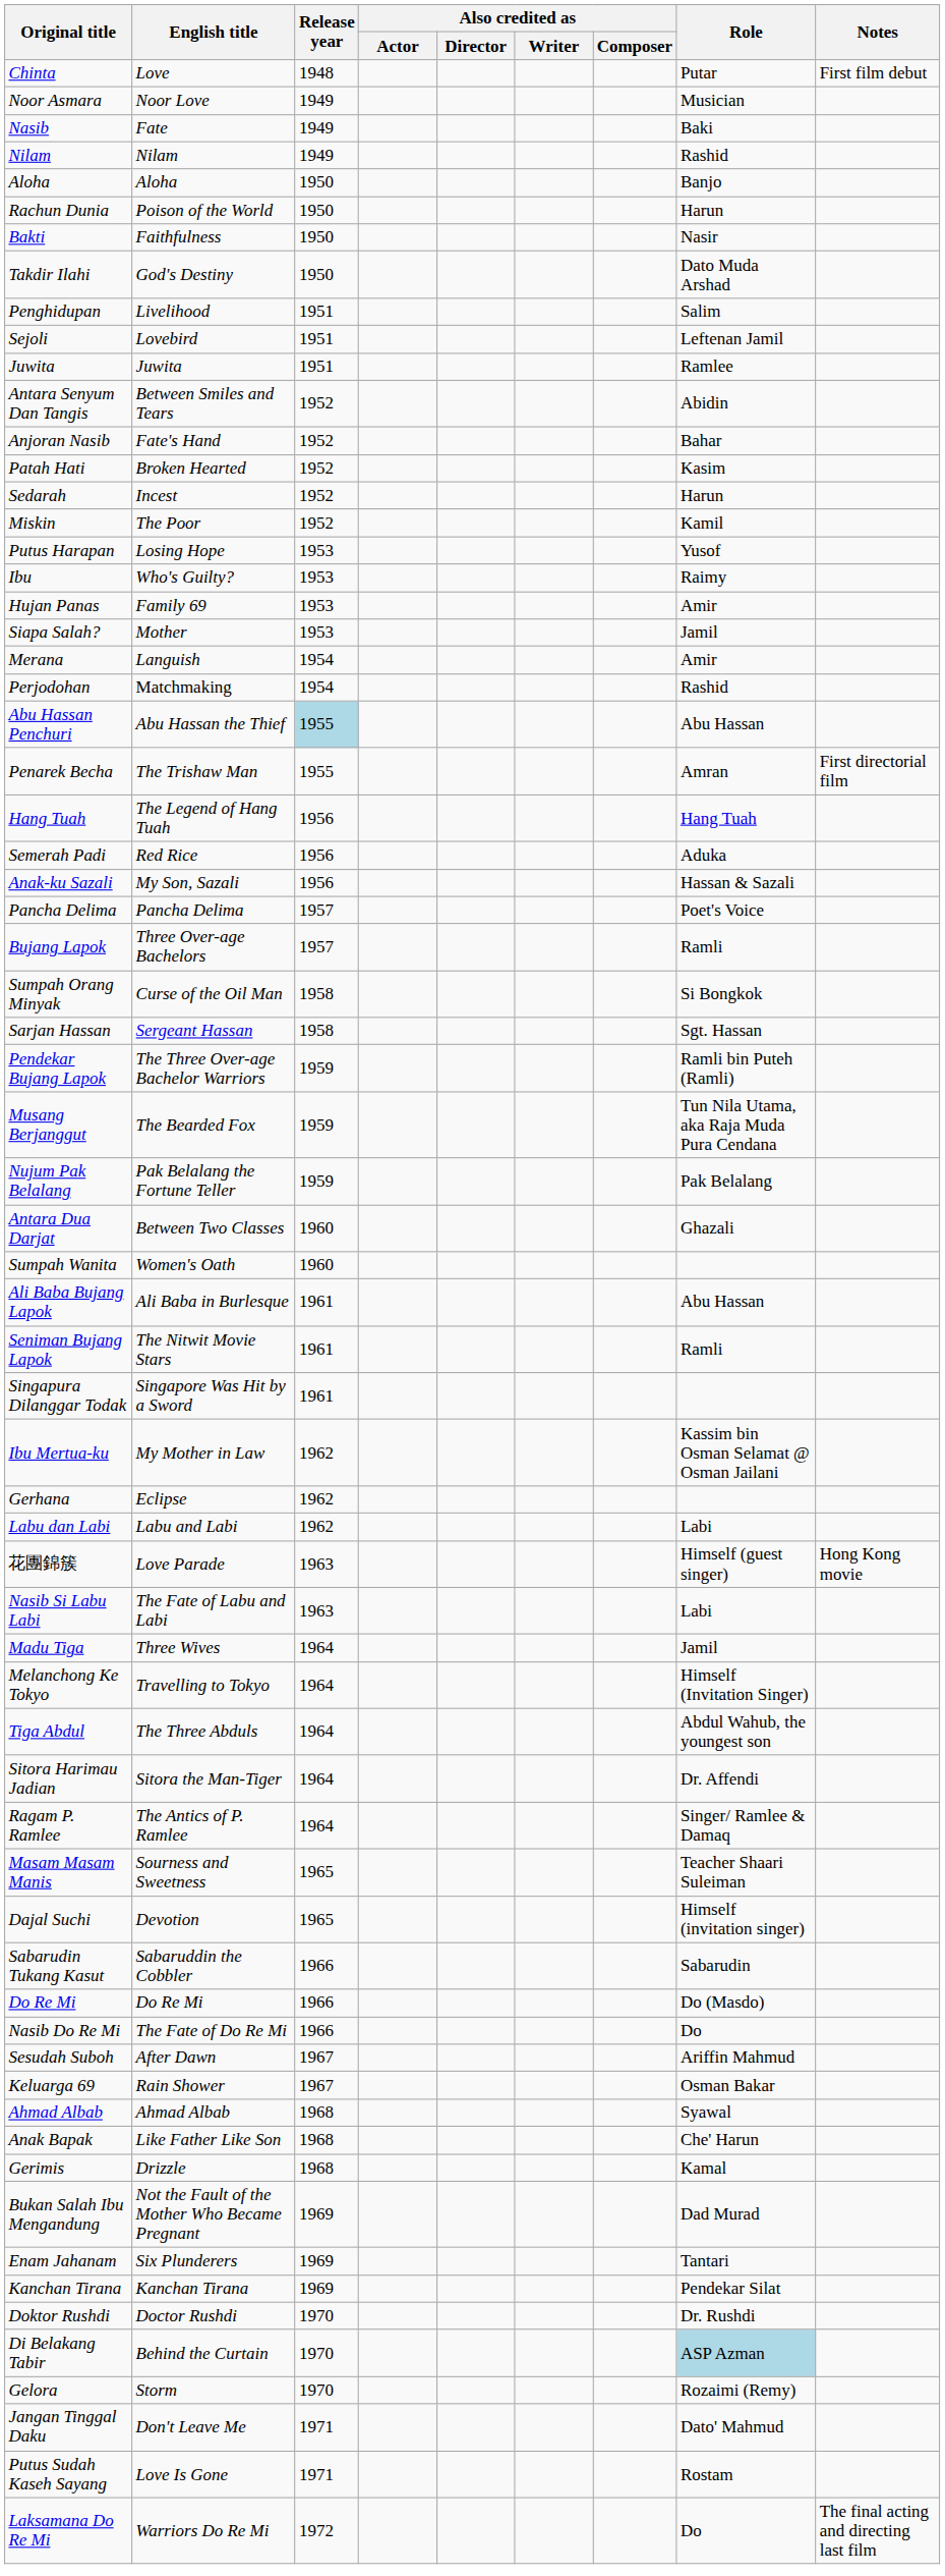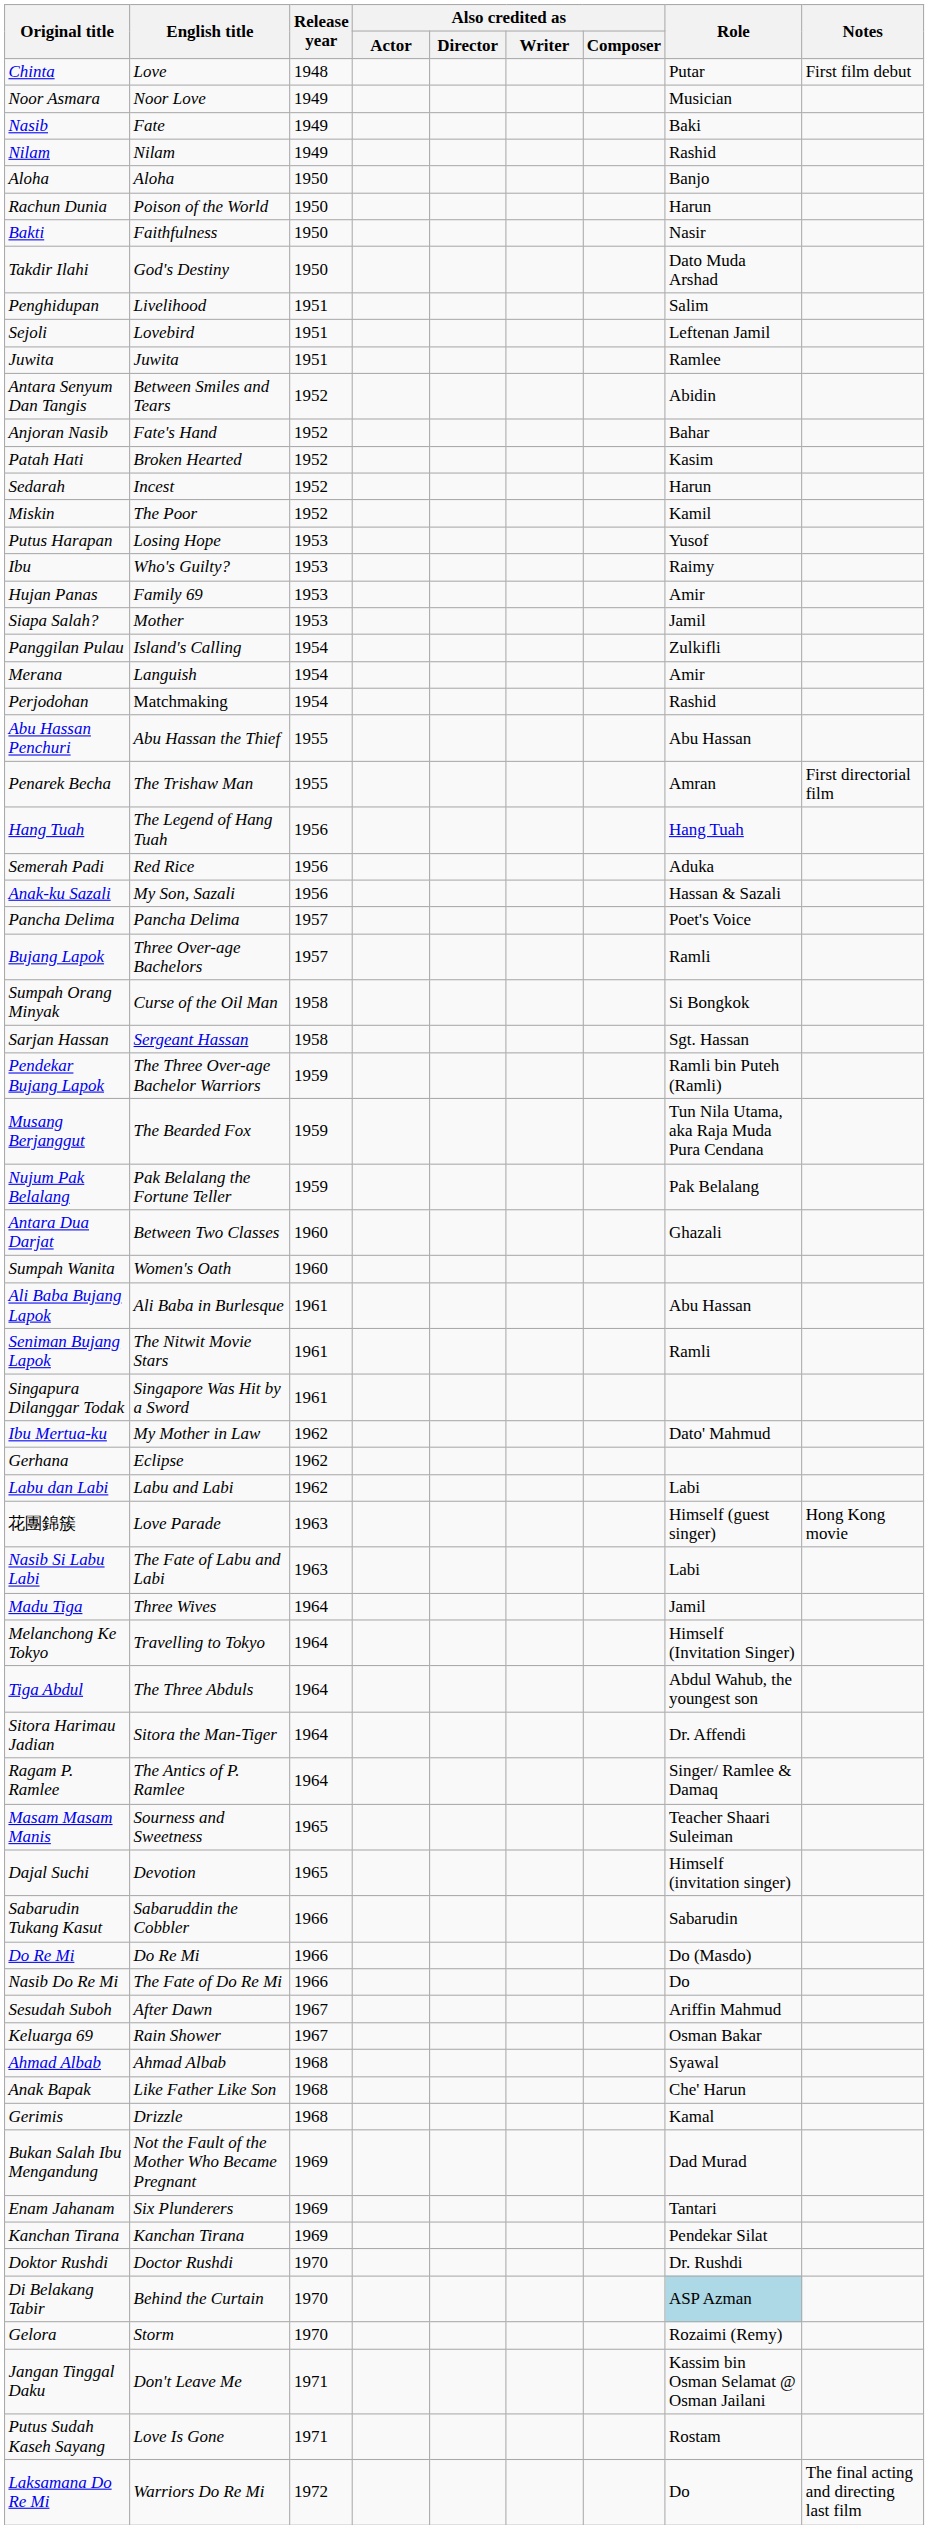 <table class="wikitable sortable">
 <tr>
 <th rowspan=2>Original title</th>
 <th rowspan=2>English title</th>
 <th rowspan=2>Release<br>year</th>
 <th colspan=4>Also credited as</th>
 <th rowspan=2>Role</th>
 <th rowspan=2>Notes</th>
 </tr>
 <tr>
 <th width=65>Actor</th>
 <th width=65>Director</th>
 <th width=65>Writer</th>
 <th width=65>Composer</th>
 </tr>
 <tr>
 <td><em><a href='#'>Chinta</a></em></td>
 <td><em>Love</em></td>
 <td>1948</td>
 <td></td>
 <td></td>
 <td></td>
 <td></td>
 <td>Putar</td>
 <td>First film debut</td>
 </tr>
 <tr>
 <td><em>Noor Asmara</em></td>
 <td><em>Noor Love</em></td>
 <td>1949</td>
 <td></td>
 <td></td>
 <td></td>
 <td></td>
 <td>Musician</td>
 <td></td>
 </tr>
 <tr>
 <td><em><a href='#'>Nasib</a></em></td>
 <td><em>Fate</em></td>
 <td>1949</td>
 <td></td>
 <td></td>
 <td></td>
 <td></td>
 <td>Baki</td>
 <td></td>
 </tr>
 <tr>
 <td><em><a href='#'>Nilam</a></em></td>
 <td><em>Nilam</em></td>
 <td>1949</td>
 <td></td>
 <td></td>
 <td></td>
 <td></td>
 <td>Rashid</td>
 <td></td>
 </tr>
 <tr>
 <td><em>Aloha</em></td>
 <td><em>Aloha</em></td>
 <td>1950</td>
 <td></td>
 <td></td>
 <td></td>
 <td></td>
 <td>Banjo</td>
 <td></td>
 </tr>
 <tr>
 <td><em>Rachun Dunia</em></td>
 <td><em>Poison of the World</em></td>
 <td>1950</td>
 <td></td>
 <td></td>
 <td></td>
 <td></td>
 <td>Harun</td>
 <td></td>
 </tr>
 <tr>
 <td><em><a href='#'>Bakti</a></em></td>
 <td><em>Faithfulness</em></td>
 <td>1950</td>
 <td></td>
 <td></td>
 <td></td>
 <td></td>
 <td>Nasir</td>
 <td></td>
 </tr>
 <tr>
 <td><em>Takdir Ilahi</em></td>
 <td><em>God's Destiny</em></td>
 <td>1950</td>
 <td></td>
 <td></td>
 <td></td>
 <td></td>
 <td>Dato Muda Arshad</td>
 <td></td>
 </tr>
 <tr>
 <td><em>Penghidupan</em></td>
 <td><em>Livelihood</em></td>
 <td>1951</td>
 <td></td>
 <td></td>
 <td></td>
 <td></td>
 <td>Salim</td>
 <td></td>
 </tr>
 <tr>
 <td><em>Sejoli</em></td>
 <td><em>Lovebird</em></td>
 <td>1951</td>
 <td></td>
 <td></td>
 <td></td>
 <td></td>
 <td>Leftenan Jamil</td>
 <td></td>
 </tr>
 <tr>
 <td><em>Juwita</em></td>
 <td><em>Juwita</em></td>
 <td>1951</td>
 <td></td>
 <td></td>
 <td></td>
 <td></td>
 <td>Ramlee</td>
 <td></td>
 </tr>
 <tr>
 <td><em>Antara Senyum Dan Tangis</em></td>
 <td><em>Between Smiles and Tears</em></td>
 <td>1952</td>
 <td></td>
 <td></td>
 <td></td>
 <td></td>
 <td>Abidin</td>
 <td></td>
 </tr>
 <tr>
 <td><em>Anjoran Nasib</em></td>
 <td><em>Fate's Hand</em></td>
 <td>1952</td>
 <td></td>
 <td></td>
 <td></td>
 <td></td>
 <td>Bahar</td>
 <td></td>
 </tr>
 <tr>
 <td><em>Patah Hati</em></td>
 <td><em>Broken Hearted</em></td>
 <td>1952</td>
 <td></td>
 <td></td>
 <td></td>
 <td></td>
 <td>Kasim</td>
 <td></td>
 </tr>
 <tr>
 <td><em>Sedarah</em></td>
 <td><em>Incest</em></td>
 <td>1952</td>
 <td></td>
 <td></td>
 <td></td>
 <td></td>
 <td>Harun</td>
 <td></td>
 </tr>
 <tr>
 <td><em>Miskin</em></td>
 <td><em>The Poor</em></td>
 <td>1952</td>
 <td></td>
 <td></td>
 <td></td>
 <td></td>
 <td>Kamil</td>
 <td></td>
 </tr>
 <tr>
 <td><em>Putus Harapan</em></td>
 <td><em>Losing Hope</em></td>
 <td>1953</td>
 <td></td>
 <td></td>
 <td></td>
 <td></td>
 <td>Yusof</td>
 <td></td>
 </tr>
 <tr>
 <td><em>Ibu</em></td>
 <td><em>Who's Guilty?</em></td>
 <td>1953</td>
 <td></td>
 <td></td>
 <td></td>
 <td></td>
 <td>Raimy</td>
 <td></td>
 </tr>
 <tr>
 <td><em>Hujan Panas</em></td>
 <td><em>Family 69</em></td>
 <td>1953</td>
 <td></td>
 <td></td>
 <td></td>
 <td></td>
 <td>Amir</td>
 <td></td>
 </tr>
 <tr>
 <td><em>Siapa Salah?</em></td>
 <td><em>Mother</em></td>
 <td>1953</td>
 <td></td>
 <td></td>
 <td></td>
 <td></td>
 <td>Jamil</td>
 <td></td>
 </tr>
 <tr>
+<td><em>Panggilan Pulau</em></td>
+<td><em>Island's Calling</em></td>
+<td>1954</td>
+<td></td>
+<td></td>
+<td></td>
+<td></td>
+<td>Zulkifli</td>
+<td></td>
+</tr>
+<tr>
 <td><em>Merana</em></td>
 <td><em>Languish</em></td>
 <td>1954</td>
 <td></td>
 <td></td>
 <td></td>
 <td></td>
 <td>Amir</td>
 <td></td>
 </tr>
 <tr>
 <td><em>Perjodohan</em></td>
 <td>Matchmaking</td>
 <td>1954</td>
 <td></td>
 <td></td>
 <td></td>
 <td></td>
 <td>Rashid</td>
 <td></td>
 </tr>
 <tr>
 <td><em><a href='#'>Abu Hassan Penchuri</a></em></td>
 <td><em>Abu Hassan the Thief</em></td>
-<td style="background: lightblue;">1955</td>
+<td>1955</td>
 <td></td>
 <td></td>
 <td></td>
 <td></td>
 <td>Abu Hassan</td>
 <td></td>
 </tr>
 <tr>
 <td><em>Penarek Becha</em></td>
 <td><em>The Trishaw Man</em></td>
 <td>1955</td>
 <td></td>
 <td></td>
 <td></td>
 <td></td>
 <td>Amran</td>
 <td>First directorial film</td>
 </tr>
 <tr>
 <td><em><a href='#'>Hang Tuah</a></em></td>
 <td><em>The Legend of Hang Tuah</em></td>
 <td>1956</td>
 <td></td>
 <td></td>
 <td></td>
 <td></td>
 <td><a href='#'>Hang Tuah</a></td>
 <td></td>
 </tr>
 <tr>
 <td><em>Semerah Padi</em></td>
 <td><em>Red Rice</em></td>
 <td>1956</td>
 <td></td>
 <td></td>
 <td></td>
 <td></td>
 <td>Aduka</td>
 <td></td>
 </tr>
 <tr>
 <td><em><a href='#'>Anak-ku Sazali</a></em></td>
 <td><em>My Son, Sazali</em></td>
 <td>1956</td>
 <td></td>
 <td></td>
 <td></td>
 <td></td>
 <td>Hassan & Sazali</td>
 <td></td>
 </tr>
 <tr>
 <td><em>Pancha Delima</em></td>
 <td><em>Pancha Delima</em></td>
 <td>1957</td>
 <td></td>
 <td></td>
 <td></td>
 <td></td>
 <td>Poet's  Voice</td>
 <td></td>
 </tr>
 <tr>
 <td><em><a href='#'>Bujang Lapok</a></em></td>
 <td><em>Three Over-age Bachelors</em></td>
 <td>1957</td>
 <td></td>
 <td></td>
 <td></td>
 <td></td>
 <td>Ramli</td>
 <td></td>
 </tr>
 <tr>
 <td><em>Sumpah Orang Minyak</em></td>
 <td><em>Curse of the Oil Man</em></td>
 <td>1958</td>
 <td></td>
 <td></td>
 <td></td>
 <td></td>
 <td>Si Bongkok</td>
 <td></td>
 </tr>
 <tr>
 <td><em>Sarjan Hassan</em></td>
 <td><em><a href='#'>Sergeant Hassan</a></em></td>
 <td>1958</td>
 <td></td>
 <td></td>
 <td></td>
 <td></td>
 <td>Sgt. Hassan</td>
 <td></td>
 </tr>
 <tr>
 <td><em><a href='#'>Pendekar Bujang Lapok</a></em></td>
 <td><em>The Three Over-age Bachelor Warriors</em></td>
 <td>1959</td>
 <td></td>
 <td></td>
 <td></td>
 <td></td>
 <td>Ramli bin Puteh (Ramli)</td>
 <td></td>
 </tr>
 <tr>
 <td><em><a href='#'>Musang Berjanggut</a></em></td>
 <td><em>The Bearded Fox</em></td>
 <td>1959</td>
 <td></td>
 <td></td>
 <td></td>
 <td></td>
 <td>Tun Nila Utama, aka Raja Muda Pura Cendana</td>
 <td></td>
 </tr>
 <tr>
 <td><em><a href='#'>Nujum Pak Belalang</a></em></td>
 <td><em>Pak Belalang the Fortune Teller</em></td>
 <td>1959</td>
 <td></td>
 <td></td>
 <td></td>
 <td></td>
 <td>Pak Belalang</td>
 <td></td>
 </tr>
 <tr>
 <td><em><a href='#'>Antara Dua Darjat</a></em></td>
 <td><em>Between Two Classes</em></td>
 <td>1960</td>
 <td></td>
 <td></td>
 <td></td>
 <td></td>
 <td>Ghazali</td>
 <td></td>
 </tr>
 <tr>
 <td><em>Sumpah Wanita</em></td>
 <td><em>Women's Oath</em></td>
 <td>1960</td>
 <td></td>
 <td></td>
 <td></td>
 <td></td>
 <td></td>
 <td></td>
 </tr>
 <tr>
 <td><em><a href='#'>Ali Baba Bujang Lapok</a></em></td>
 <td><em>Ali Baba in Burlesque</em></td>
 <td>1961</td>
 <td></td>
 <td></td>
 <td></td>
 <td></td>
 <td>Abu Hassan</td>
 <td></td>
 </tr>
 <tr>
 <td><em><a href='#'>Seniman Bujang Lapok</a></em></td>
 <td><em>The Nitwit Movie Stars</em></td>
 <td>1961</td>
 <td></td>
 <td></td>
 <td></td>
 <td></td>
 <td>Ramli</td>
 <td></td>
 </tr>
 <tr>
 <td><em>Singapura Dilanggar Todak</em></td>
 <td><em>Singapore Was Hit by a Sword</em></td>
 <td>1961</td>
 <td></td>
 <td></td>
 <td></td>
 <td></td>
 <td></td>
 <td></td>
 </tr>
 <tr>
 <td><em><a href='#'>Ibu Mertua-ku</a></em></td>
 <td><em>My Mother in Law</em></td>
 <td>1962</td>
 <td></td>
 <td></td>
 <td></td>
 <td></td>
-<td>Kassim bin Osman Selamat @ Osman Jailani</td>
+<td>Dato' Mahmud</td>
 <td></td>
 </tr>
 <tr>
 <td><em>Gerhana</em></td>
 <td><em>Eclipse</em></td>
 <td>1962</td>
 <td></td>
 <td></td>
 <td></td>
 <td></td>
 <td></td>
 <td></td>
 </tr>
 <tr>
 <td><em><a href='#'>Labu dan Labi</a></em></td>
 <td><em>Labu and Labi</em></td>
 <td>1962</td>
 <td></td>
 <td></td>
 <td></td>
 <td></td>
 <td>Labi</td>
 <td></td>
 </tr>
 <tr>
 <td>花團錦簇</td>
 <td><em>Love Parade</em></td>
 <td>1963</td>
 <td></td>
 <td></td>
 <td></td>
 <td></td>
 <td>Himself (guest singer)</td>
 <td>Hong Kong movie</td>
 </tr>
 <tr>
 <td><em><a href='#'>Nasib Si Labu Labi</a></em></td>
 <td><em>The Fate of Labu and Labi</em></td>
 <td>1963</td>
 <td></td>
 <td></td>
 <td></td>
 <td></td>
 <td>Labi</td>
 <td></td>
 </tr>
 <tr>
 <td><em><a href='#'>Madu Tiga</a></em></td>
 <td><em>Three Wives</em></td>
 <td>1964</td>
 <td></td>
 <td></td>
 <td></td>
 <td></td>
 <td>Jamil</td>
 <td></td>
 </tr>
 <tr>
 <td><em>Melanchong Ke Tokyo</em></td>
 <td><em>Travelling to Tokyo</em></td>
 <td>1964</td>
 <td></td>
 <td></td>
 <td></td>
 <td></td>
 <td>Himself (Invitation Singer)</td>
 <td></td>
 </tr>
 <tr>
 <td><em><a href='#'>Tiga Abdul</a></em></td>
 <td><em>The Three Abduls</em></td>
 <td>1964</td>
 <td></td>
 <td></td>
 <td></td>
 <td></td>
 <td>Abdul Wahub, the youngest son</td>
 <td></td>
 </tr>
 <tr>
 <td><em>Sitora Harimau Jadian</em></td>
 <td><em>Sitora the Man-Tiger</em></td>
 <td>1964</td>
 <td></td>
 <td></td>
 <td></td>
 <td></td>
 <td>Dr. Affendi</td>
 <td></td>
 </tr>
 <tr>
 <td><em>Ragam P. Ramlee</em></td>
 <td><em>The Antics of P. Ramlee</em></td>
 <td>1964</td>
 <td></td>
 <td></td>
 <td></td>
 <td></td>
 <td>Singer/ Ramlee & Damaq</td>
 <td></td>
 </tr>
 <tr>
 <td><em><a href='#'>Masam Masam Manis</a></em></td>
 <td><em>Sourness and Sweetness</em></td>
 <td>1965</td>
 <td></td>
 <td></td>
 <td></td>
 <td></td>
 <td>Teacher Shaari Suleiman</td>
 <td></td>
 </tr>
 <tr>
 <td><em>Dajal Suchi</em></td>
 <td><em>Devotion</em></td>
 <td>1965</td>
 <td></td>
 <td></td>
 <td></td>
 <td></td>
 <td>Himself (invitation singer)</td>
 <td></td>
 </tr>
 <tr>
 <td><em>Sabarudin Tukang Kasut</em></td>
 <td><em>Sabaruddin the Cobbler</em></td>
 <td>1966</td>
 <td></td>
 <td></td>
 <td></td>
 <td></td>
 <td>Sabarudin</td>
 <td></td>
 </tr>
 <tr>
 <td><em><a href='#'>Do Re Mi</a></em></td>
 <td><em>Do Re Mi</em></td>
 <td>1966</td>
 <td></td>
 <td></td>
 <td></td>
 <td></td>
 <td>Do (Masdo)</td>
 <td></td>
 </tr>
 <tr>
 <td><em>Nasib Do Re Mi</em></td>
 <td><em>The Fate of Do Re Mi</em></td>
 <td>1966</td>
 <td></td>
 <td></td>
 <td></td>
 <td></td>
 <td>Do</td>
 <td></td>
 </tr>
 <tr>
 <td><em>Sesudah Suboh</em></td>
 <td><em>After Dawn</em></td>
 <td>1967</td>
 <td></td>
 <td></td>
 <td></td>
 <td></td>
 <td>Ariffin Mahmud</td>
 <td></td>
 </tr>
 <tr>
 <td><em>Keluarga 69</em></td>
 <td><em>Rain Shower</em></td>
 <td>1967</td>
 <td></td>
 <td></td>
 <td></td>
 <td></td>
 <td>Osman Bakar</td>
 <td></td>
 </tr>
 <tr>
 <td><em><a href='#'>Ahmad Albab</a></em></td>
 <td><em>Ahmad Albab</em></td>
 <td>1968</td>
 <td></td>
 <td></td>
 <td></td>
 <td></td>
 <td>Syawal</td>
 <td></td>
 </tr>
 <tr>
 <td><em>Anak Bapak</em></td>
 <td><em>Like Father Like Son</em></td>
 <td>1968</td>
 <td></td>
 <td></td>
 <td></td>
 <td></td>
 <td>Che' Harun</td>
 <td></td>
 </tr>
 <tr>
 <td><em>Gerimis</em></td>
 <td><em>Drizzle</em></td>
 <td>1968</td>
 <td></td>
 <td></td>
 <td></td>
 <td></td>
 <td>Kamal</td>
 <td></td>
 </tr>
 <tr>
 <td><em>Bukan Salah Ibu Mengandung</em></td>
 <td><em>Not the Fault of the Mother Who Became Pregnant</em></td>
 <td>1969</td>
 <td></td>
 <td></td>
 <td></td>
 <td></td>
 <td>Dad Murad</td>
 <td></td>
 </tr>
 <tr>
 <td><em>Enam Jahanam</em></td>
 <td><em>Six Plunderers</em></td>
 <td>1969</td>
 <td></td>
 <td></td>
 <td></td>
 <td></td>
 <td>Tantari</td>
 <td></td>
 </tr>
 <tr>
 <td><em>Kanchan Tirana</em></td>
 <td><em>Kanchan Tirana</em></td>
 <td>1969</td>
 <td></td>
 <td></td>
 <td></td>
 <td></td>
 <td>Pendekar Silat</td>
 <td></td>
 </tr>
 <tr>
 <td><em>Doktor Rushdi</em></td>
 <td><em>Doctor Rushdi</em></td>
 <td>1970</td>
 <td></td>
 <td></td>
 <td></td>
 <td></td>
 <td>Dr. Rushdi</td>
 <td></td>
 </tr>
 <tr>
 <td><em>Di Belakang Tabir</em></td>
 <td><em>Behind the Curtain</em></td>
 <td>1970</td>
 <td></td>
 <td></td>
 <td></td>
 <td></td>
 <td style="background: lightblue;">ASP Azman</td>
 <td></td>
 </tr>
 <tr>
 <td><em>Gelora</em></td>
 <td><em>Storm</em></td>
 <td>1970</td>
 <td></td>
 <td></td>
 <td></td>
 <td></td>
 <td>Rozaimi (Remy)</td>
 <td></td>
 </tr>
 <tr>
 <td><em>Jangan Tinggal Daku</em></td>
 <td><em>Don't Leave Me</em></td>
 <td>1971</td>
 <td></td>
 <td></td>
 <td></td>
 <td></td>
-<td>Dato' Mahmud</td>
+<td>Kassim bin Osman Selamat @ Osman Jailani</td>
 <td></td>
 </tr>
 <tr>
 <td><em>Putus Sudah Kaseh Sayang</em></td>
 <td><em>Love Is Gone</em></td>
 <td>1971</td>
 <td></td>
 <td></td>
 <td></td>
 <td></td>
 <td>Rostam</td>
 <td></td>
 </tr>
 <tr>
 <td><em><a href='#'>Laksamana Do Re Mi</a></em></td>
 <td><em>Warriors Do Re Mi</em></td>
 <td>1972</td>
 <td></td>
 <td></td>
 <td></td>
 <td></td>
 <td>Do</td>
 <td>The final acting and directing last film</td>
 </tr>
 </table>
